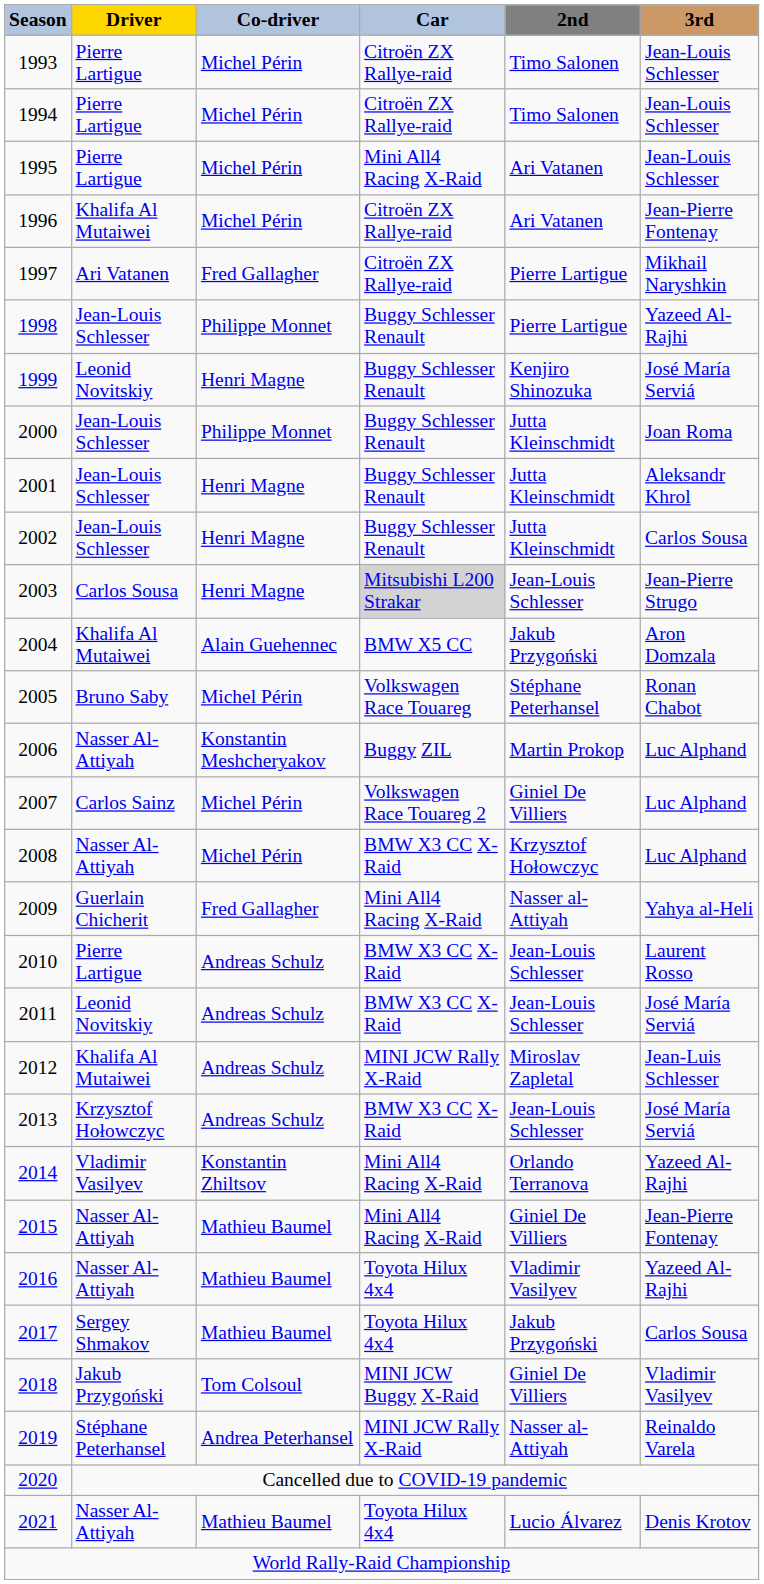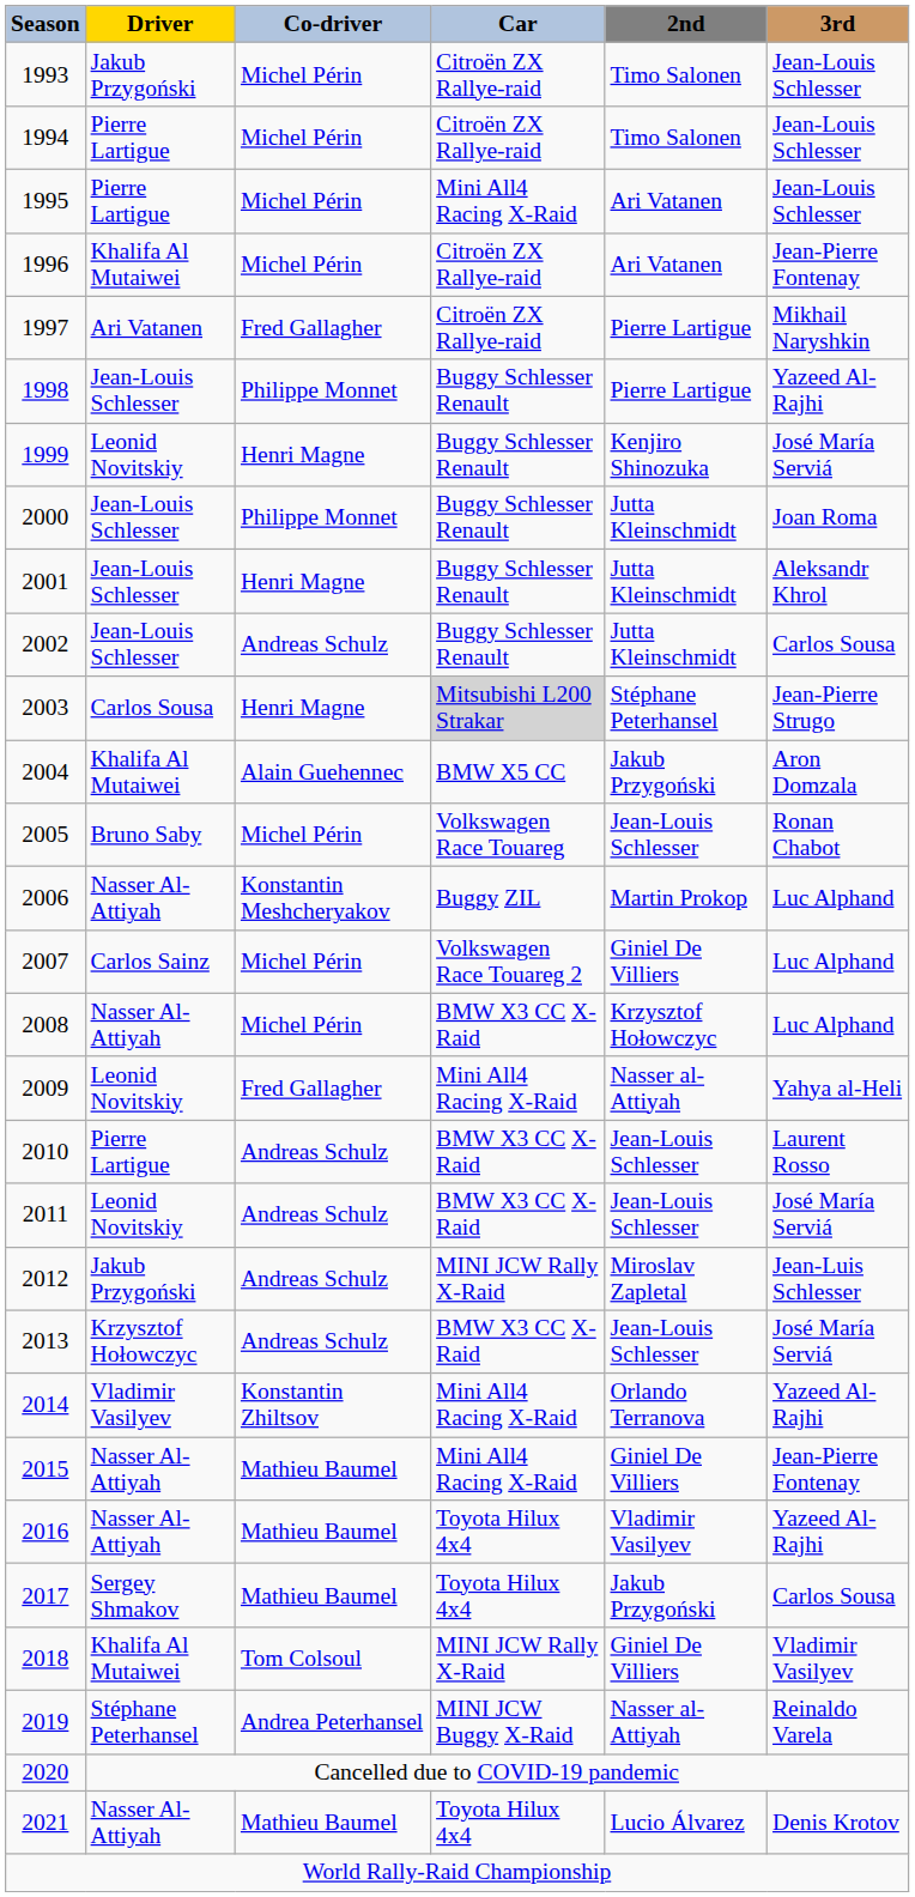 <table class="wikitable" width=70% style="font-size: 100%;">
 <tr>
 <th style="background:lightsteelblue">Season</th>
 <th style="background:gold">Driver</th>
 <th style="background:lightsteelblue">Co-driver</th>
 <th style="background:lightsteelblue">Car</th>
 <th style="background:grey">2nd</th>
 <th style="background-color:#CC9966">3rd</th>
 </tr>
 <tr>
 <td align=center>1993</td>
-<td> <a href='#'>Pierre Lartigue</a></td>
+<td> <a href='#'>Jakub Przygoński</a></td>
 <td> <a href='#'>Michel Périn</a></td>
 <td><a href='#'>Citroën ZX Rallye-raid</a></td>
 <td> <a href='#'>Timo Salonen</a></td>
 <td> <a href='#'>Jean-Louis Schlesser</a></td>
 </tr>
 <tr>
 <td align=center>1994</td>
 <td> <a href='#'>Pierre Lartigue</a></td>
 <td> <a href='#'>Michel Périn</a></td>
 <td><a href='#'>Citroën ZX Rallye-raid</a></td>
 <td> <a href='#'>Timo Salonen</a></td>
 <td> <a href='#'>Jean-Louis Schlesser</a></td>
 </tr>
 <tr>
 <td align=center>1995</td>
 <td> <a href='#'>Pierre Lartigue</a></td>
 <td> <a href='#'>Michel Périn</a></td>
 <td><a href='#'>Mini All4 Racing</a> <a href='#'>X-Raid</a></td>
 <td> <a href='#'>Ari Vatanen</a></td>
 <td> <a href='#'>Jean-Louis Schlesser</a></td>
 </tr>
 <tr>
 <td align=center>1996</td>
 <td> <a href='#'>Khalifa Al Mutaiwei</a></td>
 <td> <a href='#'>Michel Périn</a></td>
 <td><a href='#'>Citroën ZX Rallye-raid</a></td>
 <td> <a href='#'>Ari Vatanen</a></td>
 <td> <a href='#'>Jean-Pierre Fontenay</a></td>
 </tr>
 <tr>
 <td align=center>1997</td>
 <td> <a href='#'>Ari Vatanen</a></td>
 <td> <a href='#'>Fred Gallagher</a></td>
 <td><a href='#'>Citroën ZX Rallye-raid</a></td>
 <td> <a href='#'>Pierre Lartigue</a></td>
 <td> <a href='#'>Mikhail Naryshkin</a></td>
 </tr>
 <tr>
 <td align=center><a href='#'>1998</a></td>
 <td> <a href='#'>Jean-Louis Schlesser</a></td>
 <td> <a href='#'>Philippe Monnet</a></td>
 <td><a href='#'>Buggy Schlesser Renault</a></td>
 <td> <a href='#'>Pierre Lartigue</a></td>
 <td> <a href='#'>Yazeed Al-Rajhi</a></td>
 </tr>
 <tr>
 <td align=center><a href='#'>1999</a></td>
 <td> <a href='#'>Leonid Novitskiy</a></td>
 <td> <a href='#'>Henri Magne</a></td>
 <td><a href='#'>Buggy Schlesser Renault</a></td>
 <td> <a href='#'>Kenjiro Shinozuka</a></td>
 <td> <a href='#'>José María Serviá</a></td>
 </tr>
 <tr>
 <td align=center>2000</td>
 <td> <a href='#'>Jean-Louis Schlesser</a></td>
 <td> <a href='#'>Philippe Monnet</a></td>
 <td><a href='#'>Buggy Schlesser Renault</a></td>
 <td> <a href='#'>Jutta Kleinschmidt</a></td>
 <td> <a href='#'>Joan Roma</a></td>
 </tr>
 <tr>
 <td align=center>2001</td>
 <td> <a href='#'>Jean-Louis Schlesser</a></td>
 <td> <a href='#'>Henri Magne</a></td>
 <td><a href='#'>Buggy Schlesser Renault</a></td>
 <td> <a href='#'>Jutta Kleinschmidt</a></td>
 <td> <a href='#'>Aleksandr Khrol</a></td>
 </tr>
 <tr>
 <td align=center>2002</td>
 <td> <a href='#'>Jean-Louis Schlesser</a></td>
-<td> <a href='#'>Henri Magne</a></td>
+<td> <a href='#'>Andreas Schulz</a></td>
 <td><a href='#'>Buggy Schlesser Renault</a></td>
 <td> <a href='#'>Jutta Kleinschmidt</a></td>
 <td> <a href='#'>Carlos Sousa</a></td>
 </tr>
 <tr>
 <td align=center>2003</td>
 <td> <a href='#'>Carlos Sousa</a></td>
 <td> <a href='#'>Henri Magne</a></td>
 <td style="background: lightgrey;"><a href='#'>Mitsubishi L200 Strakar</a></td>
-<td> <a href='#'>Jean-Louis Schlesser</a></td>
+<td> <a href='#'>Stéphane Peterhansel</a></td>
 <td> <a href='#'>Jean-Pierre Strugo</a></td>
 </tr>
 <tr>
 <td align=center>2004</td>
 <td> <a href='#'>Khalifa Al Mutaiwei</a></td>
 <td> <a href='#'>Alain Guehennec</a></td>
 <td><a href='#'>BMW X5 CC</a></td>
 <td> <a href='#'>Jakub Przygoński</a></td>
 <td> <a href='#'>Aron Domzala</a></td>
 </tr>
 <tr>
 <td align=center>2005</td>
 <td> <a href='#'>Bruno Saby</a></td>
 <td> <a href='#'>Michel Périn</a></td>
 <td><a href='#'>Volkswagen Race Touareg</a></td>
-<td> <a href='#'>Stéphane Peterhansel</a></td>
+<td> <a href='#'>Jean-Louis Schlesser</a></td>
 <td> <a href='#'>Ronan Chabot</a></td>
 </tr>
 <tr>
 <td align=center>2006</td>
 <td> <a href='#'>Nasser Al-Attiyah</a></td>
 <td> <a href='#'>Konstantin Meshcheryakov</a></td>
 <td><a href='#'>Buggy</a> <a href='#'>ZIL</a></td>
 <td> <a href='#'>Martin Prokop</a></td>
 <td> <a href='#'>Luc Alphand</a></td>
 </tr>
 <tr>
 <td align=center>2007</td>
 <td> <a href='#'>Carlos Sainz</a></td>
 <td> <a href='#'>Michel Périn</a></td>
 <td><a href='#'>Volkswagen Race Touareg 2</a></td>
 <td> <a href='#'>Giniel De Villiers</a></td>
 <td> <a href='#'>Luc Alphand</a></td>
 </tr>
 <tr>
 <td align=center>2008</td>
 <td> <a href='#'>Nasser Al-Attiyah</a></td>
 <td> <a href='#'>Michel Périn</a></td>
 <td><a href='#'>BMW X3 CC</a>  <a href='#'>X-Raid</a></td>
 <td> <a href='#'>Krzysztof Hołowczyc</a></td>
 <td> <a href='#'>Luc Alphand</a></td>
 </tr>
 <tr>
 <td align=center>2009</td>
-<td> <a href='#'>Guerlain Chicherit</a></td>
+<td> <a href='#'>Leonid Novitskiy</a></td>
 <td> <a href='#'>Fred Gallagher</a></td>
 <td><a href='#'>Mini All4 Racing</a> <a href='#'>X-Raid</a></td>
 <td> <a href='#'>Nasser al-Attiyah</a></td>
 <td> <a href='#'>Yahya al-Heli</a></td>
 </tr>
 <tr>
 <td align=center>2010</td>
 <td> <a href='#'>Pierre Lartigue</a></td>
 <td> <a href='#'>Andreas Schulz</a></td>
 <td><a href='#'>BMW X3 CC</a> <a href='#'>X-Raid</a></td>
 <td> <a href='#'>Jean-Louis Schlesser</a></td>
 <td> <a href='#'>Laurent Rosso</a></td>
 </tr>
 <tr>
 <td align=center>2011</td>
 <td> <a href='#'>Leonid Novitskiy</a></td>
 <td> <a href='#'>Andreas Schulz</a></td>
 <td><a href='#'>BMW X3 CC</a> <a href='#'>X-Raid</a></td>
 <td> <a href='#'>Jean-Louis Schlesser</a></td>
 <td> <a href='#'>José María Serviá</a></td>
 </tr>
 <tr>
 <td align=center>2012</td>
-<td> <a href='#'>Khalifa Al Mutaiwei</a></td>
+<td> <a href='#'>Jakub Przygoński</a></td>
 <td> <a href='#'>Andreas Schulz</a></td>
 <td><a href='#'>MINI JCW Rally</a> <a href='#'>X-Raid</a></td>
 <td> <a href='#'>Miroslav Zapletal</a></td>
 <td> <a href='#'>Jean-Luis Schlesser</a></td>
 </tr>
 <tr>
 <td align=center>2013</td>
 <td> <a href='#'>Krzysztof Hołowczyc</a></td>
 <td> <a href='#'>Andreas Schulz</a></td>
 <td><a href='#'>BMW X3 CC</a>  <a href='#'>X-Raid</a></td>
 <td> <a href='#'>Jean-Louis Schlesser</a></td>
 <td> <a href='#'>José María Serviá</a></td>
 </tr>
 <tr>
 <td align=center><a href='#'>2014</a></td>
 <td> <a href='#'>Vladimir Vasilyev</a></td>
 <td> <a href='#'>Konstantin Zhiltsov</a></td>
 <td><a href='#'>Mini All4 Racing</a> <a href='#'>X-Raid</a></td>
 <td> <a href='#'>Orlando Terranova</a></td>
 <td> <a href='#'>Yazeed Al-Rajhi</a></td>
 </tr>
 <tr>
 <td align=center><a href='#'>2015</a></td>
 <td> <a href='#'>Nasser Al-Attiyah</a></td>
 <td> <a href='#'>Mathieu Baumel</a></td>
 <td><a href='#'>Mini All4 Racing</a> <a href='#'>X-Raid</a></td>
 <td> <a href='#'>Giniel De Villiers</a></td>
 <td> <a href='#'>Jean-Pierre Fontenay</a></td>
 </tr>
 <tr>
 <td align=center><a href='#'>2016</a></td>
 <td> <a href='#'>Nasser Al-Attiyah</a></td>
 <td> <a href='#'>Mathieu Baumel</a></td>
 <td><a href='#'>Toyota Hilux 4x4</a></td>
 <td> <a href='#'>Vladimir Vasilyev</a></td>
 <td> <a href='#'>Yazeed Al-Rajhi</a></td>
 </tr>
 <tr>
 <td align=center><a href='#'>2017</a></td>
 <td> <a href='#'>Sergey Shmakov</a></td>
 <td> <a href='#'>Mathieu Baumel</a></td>
 <td><a href='#'>Toyota Hilux 4x4</a></td>
 <td> <a href='#'>Jakub Przygoński</a></td>
 <td> <a href='#'>Carlos Sousa</a></td>
 </tr>
 <tr>
 <td align=center><a href='#'>2018</a></td>
-<td> <a href='#'>Jakub Przygoński</a></td>
+<td> <a href='#'>Khalifa Al Mutaiwei</a></td>
 <td> <a href='#'>Tom Colsoul</a></td>
-<td><a href='#'>MINI JCW Buggy</a> <a href='#'>X-Raid</a></td>
+<td><a href='#'>MINI JCW Rally</a> <a href='#'>X-Raid</a></td>
 <td> <a href='#'>Giniel De Villiers</a></td>
 <td> <a href='#'>Vladimir Vasilyev</a></td>
 </tr>
 <tr>
 <td align=center><a href='#'>2019</a></td>
 <td> <a href='#'>Stéphane Peterhansel</a></td>
 <td> <a href='#'>Andrea Peterhansel</a></td>
-<td><a href='#'>MINI JCW Rally</a> <a href='#'>X-Raid</a></td>
+<td><a href='#'>MINI JCW Buggy</a> <a href='#'>X-Raid</a></td>
 <td> <a href='#'>Nasser al-Attiyah</a></td>
 <td> <a href='#'>Reinaldo Varela</a></td>
 </tr>
 <tr>
 <td align=center><a href='#'>2020</a></td>
 <td colspan=5 align=center>Cancelled due to <a href='#'>COVID-19 pandemic</a></td>
 </tr>
 <tr>
 <td align=center><a href='#'>2021</a></td>
 <td> <a href='#'>Nasser Al-Attiyah</a></td>
 <td> <a href='#'>Mathieu Baumel</a></td>
 <td><a href='#'>Toyota Hilux 4x4</a></td>
 <td> <a href='#'>Lucio Álvarez</a></td>
 <td> <a href='#'>Denis Krotov</a></td>
 </tr>
 <tr>
 <td colspan=6 align=center><a href='#'>World Rally-Raid Championship</a></td>
 </tr>
 </table>
